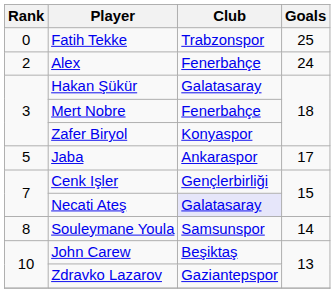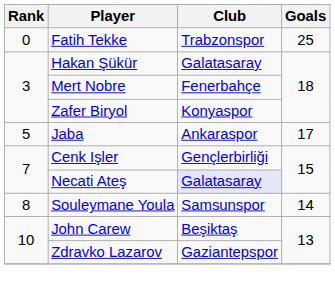 <table class="wikitable" style="text-align:left">
 <tr>
 <th>Rank</th>
 <th>Player</th>
 <th>Club</th>
 <th>Goals</th>
 </tr>
 <tr>
 <td align=center>0</td>
 <td> <a href='#'>Fatih Tekke</a></td>
 <td><a href='#'>Trabzonspor</a></td>
 <td align=center>25</td>
-</tr>
-<tr>
-<td align=center>2</td>
-<td> <a href='#'>Alex</a></td>
-<td><a href='#'>Fenerbahçe</a></td>
-<td align=center>24</td>
 </tr>
 <tr>
 <td rowspan="3" align=center>3</td>
 <td> <a href='#'>Hakan Şükür</a></td>
 <td><a href='#'>Galatasaray</a></td>
 <td rowspan="3" align=center>18</td>
 </tr>
 <tr>
 <td> <a href='#'>Mert Nobre</a></td>
 <td><a href='#'>Fenerbahçe</a></td>
 </tr>
 <tr>
 <td> <a href='#'>Zafer Biryol</a></td>
 <td><a href='#'>Konyaspor</a></td>
 </tr>
 <tr>
 <td align=center>5</td>
 <td> <a href='#'>Jaba</a></td>
 <td><a href='#'>Ankaraspor</a></td>
 <td align=center>17</td>
 </tr>
 <tr>
 <td rowspan="2" align=center>7</td>
 <td> <a href='#'>Cenk Işler</a></td>
 <td><a href='#'>Gençlerbirliği</a></td>
 <td rowspan="2" align=center>15</td>
 </tr>
 <tr>
 <td> <a href='#'>Necati Ateş</a></td>
 <td style="background: lavender;"><a href='#'>Galatasaray</a></td>
 </tr>
 <tr>
 <td align=center>8</td>
 <td> <a href='#'>Souleymane Youla</a></td>
 <td><a href='#'>Samsunspor</a></td>
 <td align=center>14</td>
 </tr>
 <tr>
 <td rowspan="2" align=center>10</td>
 <td> <a href='#'>John Carew</a></td>
 <td><a href='#'>Beşiktaş</a></td>
 <td rowspan="2" align=center>13</td>
 </tr>
 <tr>
 <td> <a href='#'>Zdravko Lazarov</a></td>
 <td><a href='#'>Gaziantepspor</a></td>
 </tr>
 <tr>
 </tr>
 </table>
